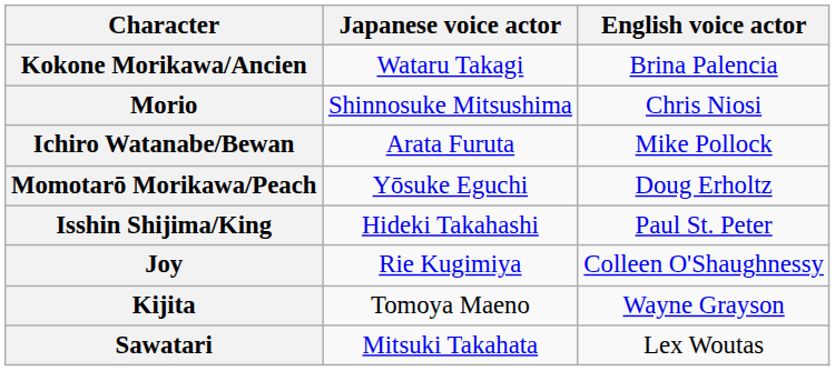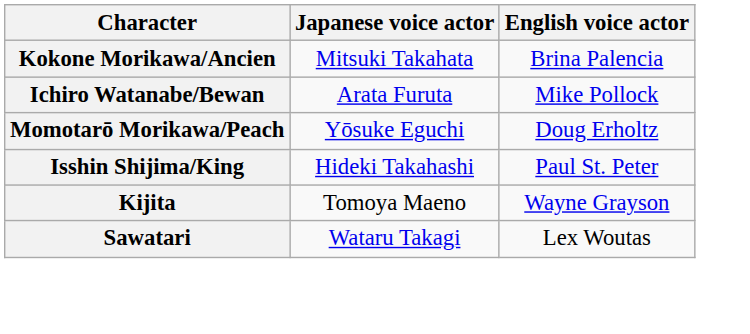 <table class="wikitable sortable" style="text-align:center;">
 <tr>
 <th>Character</th>
 <th>Japanese voice actor</th>
 <th>English voice actor</th>
 </tr>
 <tr>
 <th>Kokone Morikawa/Ancien</th>
-<td><a href='#'>Wataru Takagi</a></td>
+<td><a href='#'>Mitsuki Takahata</a></td>
 <td><a href='#'>Brina Palencia</a></td>
-</tr>
-<tr>
-<th>Morio</th>
-<td><a href='#'>Shinnosuke Mitsushima</a></td>
-<td><a href='#'>Chris Niosi</a></td>
 </tr>
 <tr>
 <th>Ichiro Watanabe/Bewan</th>
 <td><a href='#'>Arata Furuta</a></td>
 <td><a href='#'>Mike Pollock</a></td>
 </tr>
 <tr>
 <th>Momotarō Morikawa/Peach</th>
 <td><a href='#'>Yōsuke Eguchi</a></td>
 <td><a href='#'>Doug Erholtz</a></td>
 </tr>
 <tr>
 <th>Isshin Shijima/King</th>
 <td><a href='#'>Hideki Takahashi</a></td>
 <td><a href='#'>Paul St. Peter</a></td>
 </tr>
 <tr>
-<th>Joy</th>
-<td><a href='#'>Rie Kugimiya</a></td>
-<td><a href='#'>Colleen O'Shaughnessy</a></td>
-</tr>
-<tr>
 <th>Kijita</th>
 <td>Tomoya Maeno</td>
 <td><a href='#'>Wayne Grayson</a></td>
 </tr>
 <tr>
 <th>Sawatari</th>
-<td><a href='#'>Mitsuki Takahata</a></td>
+<td><a href='#'>Wataru Takagi</a></td>
 <td>Lex Woutas</td>
 </tr>
 </table>
